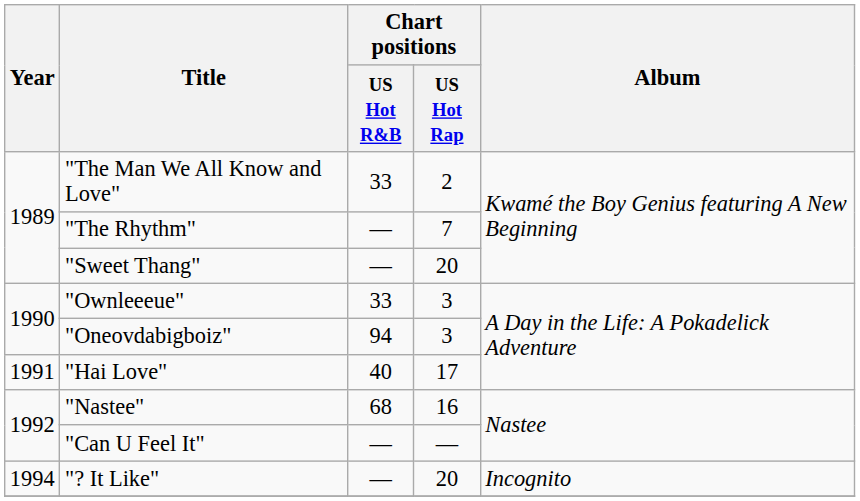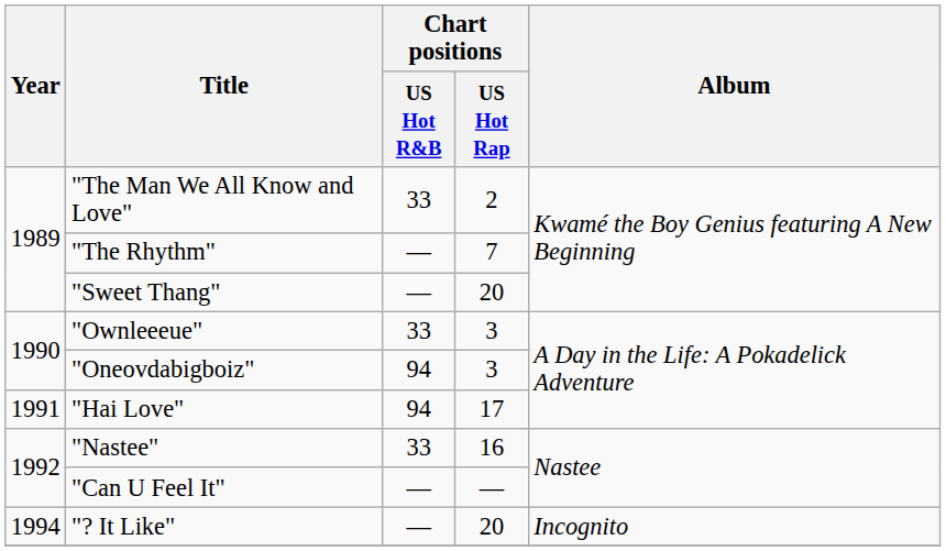 <table class="wikitable">
 <tr>
 <th rowspan="2">Year</th>
 <th rowspan="2">Title</th>
 <th colspan="2">Chart positions</th>
 <th rowspan="2">Album</th>
 </tr>
 <tr>
 <th width="40"><small>US <a href='#'>Hot R&B</a></small></th>
 <th width="40"><small>US <a href='#'>Hot Rap</a></small></th>
 </tr>
 <tr>
 <td rowspan="3">1989</td>
 <td>"The Man We All Know and Love"</td>
 <td align="center">33</td>
 <td align="center">2</td>
 <td rowspan="3"><em>Kwamé the Boy Genius featuring A New Beginning</em></td>
 </tr>
 <tr>
 <td>"The Rhythm"</td>
 <td align="center">—</td>
 <td align="center">7</td>
 </tr>
 <tr>
 <td>"Sweet Thang"</td>
 <td align="center">—</td>
 <td align="center">20</td>
 </tr>
 <tr>
 <td rowspan="2">1990</td>
 <td>"Ownleeeue"</td>
 <td align="center">33</td>
 <td align="center">3</td>
 <td rowspan="3"><em>A Day in the Life: A Pokadelick Adventure</em></td>
 </tr>
 <tr>
 <td>"Oneovdabigboiz"</td>
 <td align="center">94</td>
 <td align="center">3</td>
 </tr>
 <tr>
 <td rowspan="1">1991</td>
 <td>"Hai Love"</td>
-<td align="center">40</td>
+<td align="center">94</td>
 <td align="center">17</td>
 </tr>
 <tr>
 <td rowspan="2">1992</td>
 <td>"Nastee"</td>
-<td align="center">68</td>
+<td align="center">33</td>
 <td align="center">16</td>
 <td rowspan="2"><em>Nastee</em></td>
 </tr>
 <tr>
 <td>"Can U Feel It"</td>
 <td align="center">—</td>
 <td align="center">—</td>
 </tr>
 <tr>
 <td rowspan=“2”>1994</td>
 <td>"? It Like"</td>
 <td align="center">—</td>
 <td align="center">20</td>
 <td><em>Incognito</em></td>
 </tr>
 <tr>
 </tr>
 </table>
